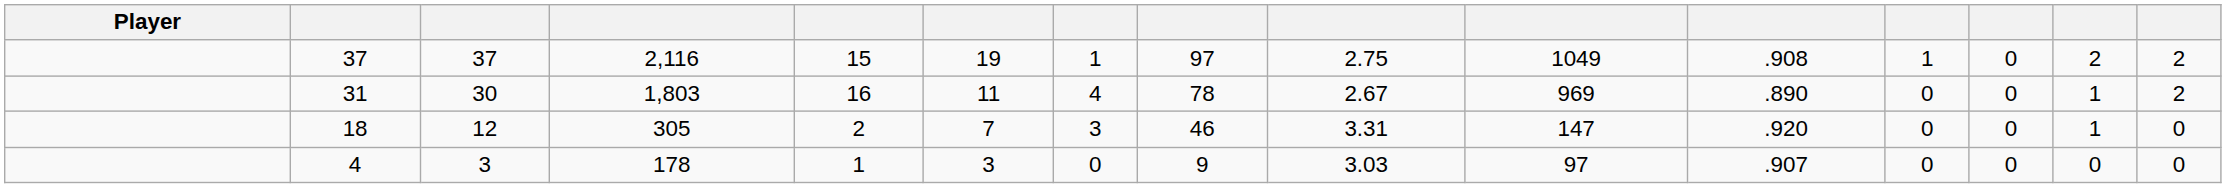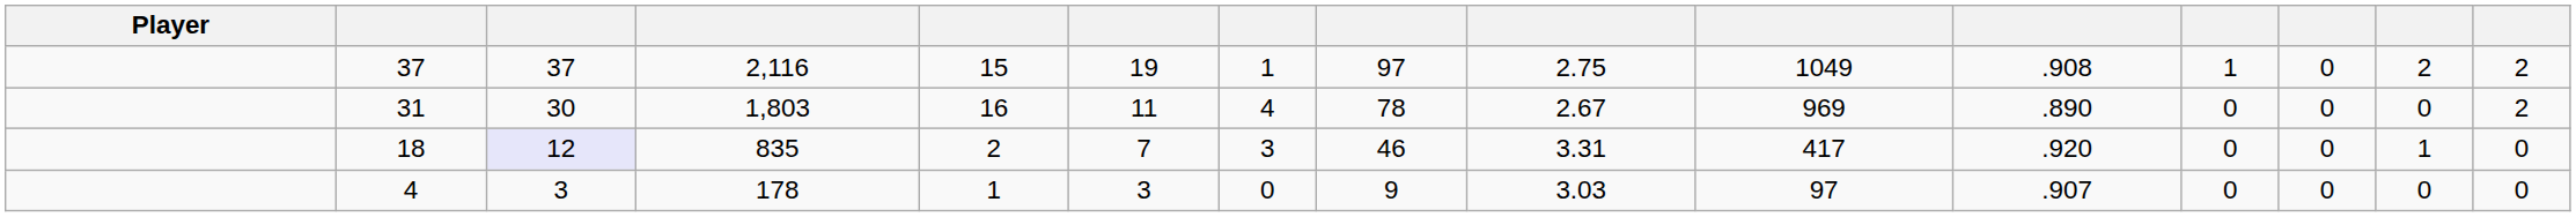 <table class="wikitable sortable" style="width:100%; text-align:center;">
 <tr>
 <th>Player</th>
 <th></th>
 <th></th>
 <th></th>
 <th></th>
 <th></th>
 <th></th>
 <th></th>
 <th></th>
 <th></th>
 <th></th>
 <th></th>
 <th></th>
 <th></th>
 <th></th>
 </tr>
 <tr>
 <td style=white-space:nowrap></td>
 <td>37</td>
 <td>37</td>
 <td>2,116</td>
 <td>15</td>
 <td>19</td>
 <td>1</td>
 <td>97</td>
 <td>2.75</td>
 <td>1049</td>
 <td>.908</td>
 <td>1</td>
 <td>0</td>
 <td>2</td>
 <td>2</td>
 </tr>
 <tr>
 <td style=white-space:nowrap></td>
 <td>31</td>
 <td>30</td>
 <td>1,803</td>
 <td>16</td>
 <td>11</td>
 <td>4</td>
 <td>78</td>
 <td>2.67</td>
 <td>969</td>
 <td>.890</td>
 <td>0</td>
 <td>0</td>
-<td>1</td>
+<td>0</td>
 <td>2</td>
 </tr>
 <tr>
 <td style=white-space:nowrap></td>
 <td>18</td>
-<td>12</td>
-<td>305</td>
+<td style="background: lavender;">12</td>
+<td>835</td>
 <td>2</td>
 <td>7</td>
 <td>3</td>
 <td>46</td>
 <td>3.31</td>
-<td>147</td>
+<td>417</td>
 <td>.920</td>
 <td>0</td>
 <td>0</td>
 <td>1</td>
 <td>0</td>
 </tr>
 <tr>
 <td style=white-space:nowrap></td>
 <td>4</td>
 <td>3</td>
 <td>178</td>
 <td>1</td>
 <td>3</td>
 <td>0</td>
 <td>9</td>
 <td>3.03</td>
 <td>97</td>
 <td>.907</td>
 <td>0</td>
 <td>0</td>
 <td>0</td>
 <td>0</td>
 </tr>
 </table>
